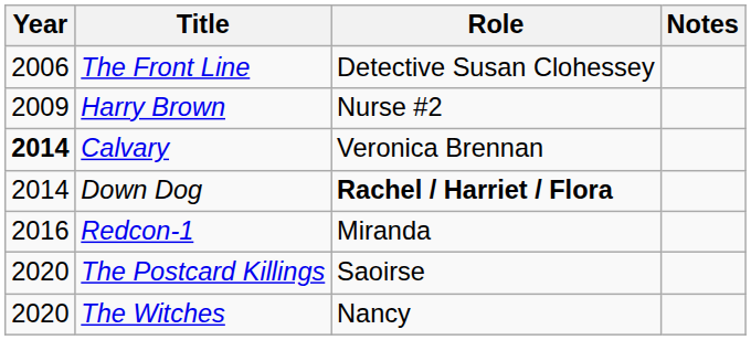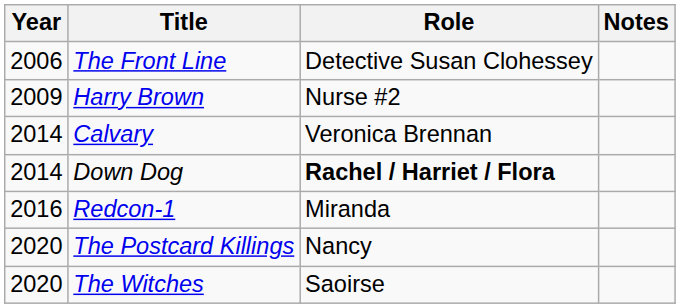 <table class="wikitable sortable">
 <tr>
 <th>Year</th>
 <th>Title</th>
 <th>Role</th>
 <th>Notes</th>
 </tr>
 <tr>
 <td>2006</td>
 <td><a href='#'><em>The Front Line</em></a></td>
 <td>Detective Susan Clohessey</td>
 <td></td>
 </tr>
 <tr>
 <td>2009</td>
 <td><a href='#'><em>Harry Brown</em></a></td>
 <td>Nurse #2</td>
 <td></td>
 </tr>
 <tr>
-<td><strong>2014</strong></td>
+<td>2014</td>
 <td><a href='#'><em>Calvary</em></a></td>
 <td>Veronica Brennan</td>
 <td></td>
 </tr>
 <tr>
 <td>2014</td>
 <td><em>Down Dog</em></td>
 <td><strong>Rachel / Harriet / Flora</strong></td>
 <td></td>
 </tr>
 <tr>
 <td>2016</td>
 <td><em><a href='#'>Redcon-1</a></em></td>
 <td>Miranda</td>
 <td></td>
 </tr>
 <tr>
 <td>2020</td>
 <td><em><a href='#'>The Postcard Killings</a></em></td>
-<td>Saoirse</td>
+<td>Nancy</td>
 <td></td>
 </tr>
 <tr>
 <td>2020</td>
 <td><a href='#'><em>The Witches</em></a></td>
-<td>Nancy</td>
+<td>Saoirse</td>
 <td></td>
 </tr>
 </table>
